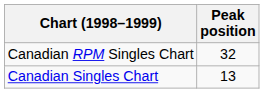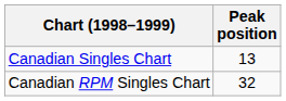 <table class="wikitable sortable">
 <tr>
 <th align="left">Chart (1998–1999)</th>
 <th align="center">Peak <br>position</th>
 </tr>
 <tr>
+<td><a href='#'>Canadian Singles Chart</a></td>
+<td align="center">13</td>
+</tr>
+<tr>
 <td>Canadian <em><a href='#'>RPM</a></em> Singles Chart</td>
 <td align="center">32</td>
 </tr>
-<tr>
-<td><a href='#'>Canadian Singles Chart</a></td>
-<td align="center">13</td>
-</tr>
 </table>
